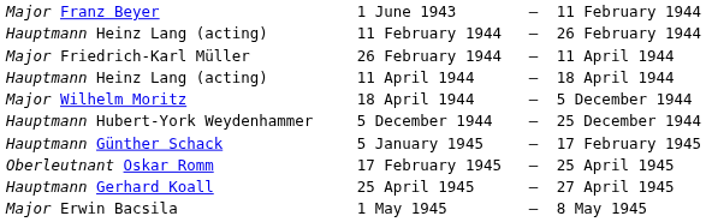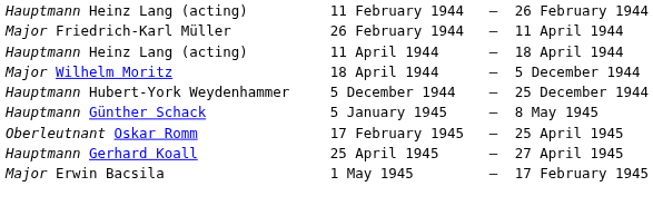 <table>
 <tr>
 <th style="width: 300px;"></th>
 <th style="width: 145px;"></th>
 <th style="width: 20px;"></th>
 <th style="width: 150px;"></th>
-</tr>
-<tr>
-<td><em>Major</em> <a href='#'>Franz Beyer</a></td>
-<td>1 June 1943</td>
-<td>–</td>
-<td>11 February 1944</td>
 </tr>
 <tr>
 <td><em>Hauptmann</em> Heinz Lang (acting)</td>
 <td>11 February 1944</td>
 <td>–</td>
 <td>26 February 1944</td>
 </tr>
 <tr>
 <td><em>Major</em> Friedrich-Karl Müller</td>
 <td>26 February 1944</td>
 <td>–</td>
 <td>11 April 1944</td>
 </tr>
 <tr>
 <td><em>Hauptmann</em> Heinz Lang (acting)</td>
 <td>11 April 1944</td>
 <td>–</td>
 <td>18 April 1944</td>
 </tr>
 <tr>
 <td><em>Major</em> <a href='#'>Wilhelm Moritz</a></td>
 <td>18 April 1944</td>
 <td>–</td>
 <td>5 December 1944</td>
 </tr>
 <tr>
 <td><em>Hauptmann</em> Hubert-York Weydenhammer</td>
 <td>5 December 1944</td>
 <td>–</td>
 <td>25 December 1944</td>
 </tr>
 <tr>
 <td><em>Hauptmann</em> <a href='#'>Günther Schack</a></td>
 <td>5 January 1945</td>
 <td>–</td>
-<td>17 February 1945</td>
+<td>8 May 1945</td>
 </tr>
 <tr>
 <td><em>Oberleutnant</em> <a href='#'>Oskar Romm</a></td>
 <td>17 February 1945</td>
 <td>–</td>
 <td>25 April 1945</td>
 </tr>
 <tr>
 <td><em>Hauptmann</em> <a href='#'>Gerhard Koall</a></td>
 <td>25 April 1945</td>
 <td>–</td>
 <td>27 April 1945</td>
 </tr>
 <tr>
 <td><em>Major</em> Erwin Bacsila</td>
 <td>1 May 1945</td>
 <td>–</td>
-<td>8 May 1945</td>
+<td>17 February 1945</td>
 </tr>
 </table>
